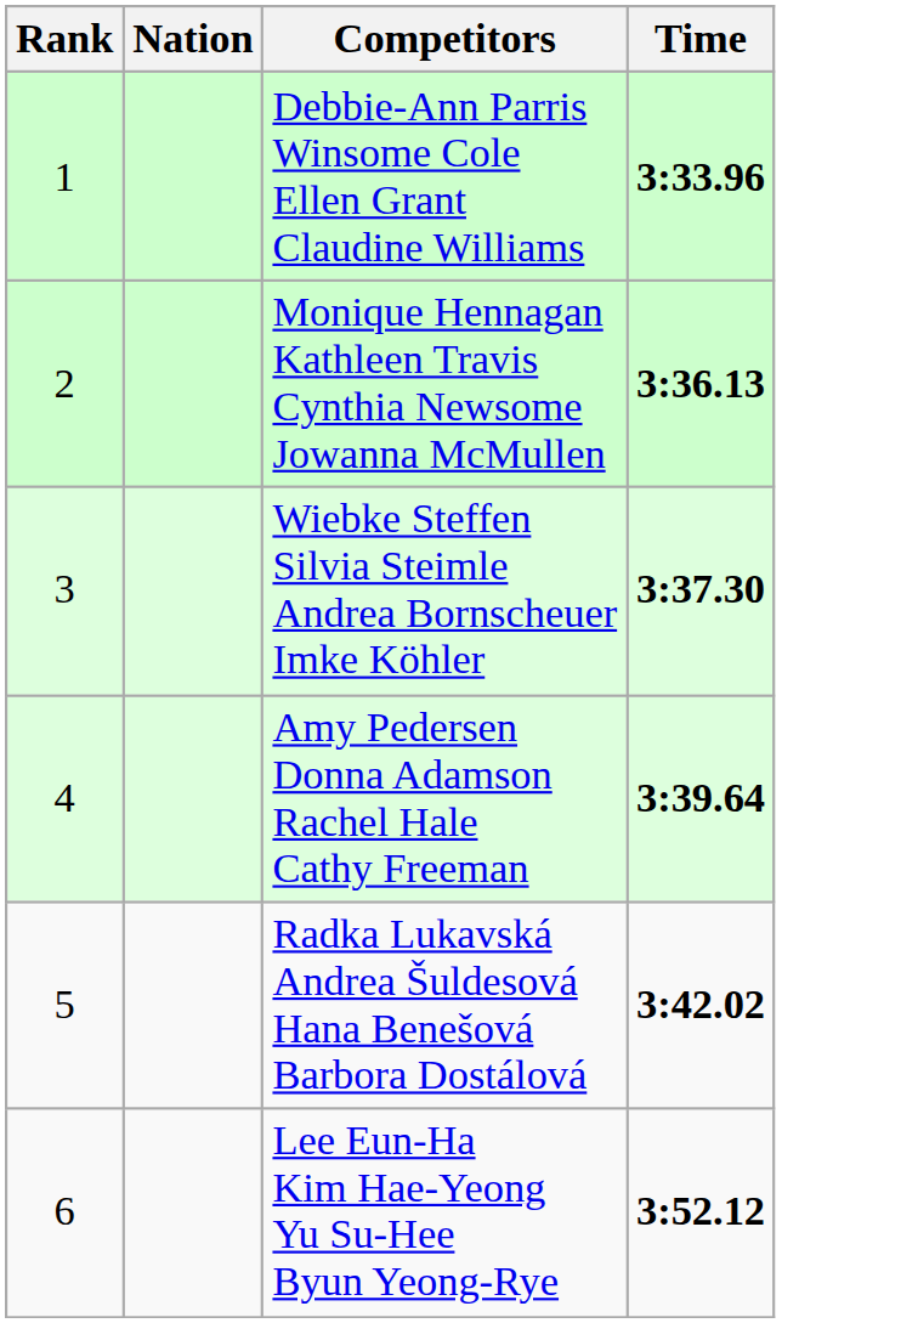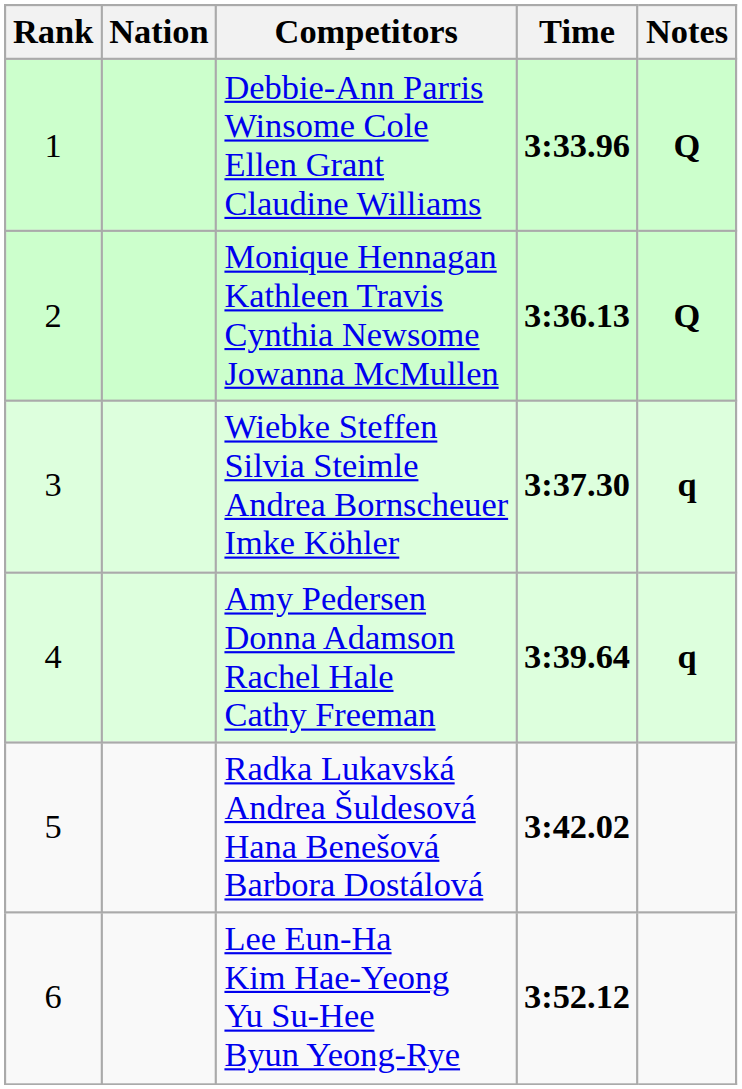 <table class="wikitable sortable" style="text-align:center">
 <tr>
 <th>Rank</th>
 <th>Nation</th>
 <th>Competitors</th>
 <th>Time</th>
+<th>Notes</th>
 </tr>
 <tr bgcolor=ccffcc>
 <td>1</td>
 <td align=left></td>
 <td align=left><a href='#'>Debbie-Ann Parris</a><br><a href='#'>Winsome Cole</a><br><a href='#'>Ellen Grant</a><br><a href='#'>Claudine Williams</a></td>
 <td><strong>3:33.96</strong></td>
+<td><strong>Q</strong></td>
 </tr>
 <tr bgcolor=ccffcc>
 <td>2</td>
 <td align=left></td>
 <td align=left><a href='#'>Monique Hennagan</a><br><a href='#'>Kathleen Travis</a><br><a href='#'>Cynthia Newsome</a><br><a href='#'>Jowanna McMullen</a></td>
 <td><strong>3:36.13</strong></td>
+<td><strong>Q</strong></td>
 </tr>
 <tr bgcolor=ddffdd>
 <td>3</td>
 <td align=left></td>
 <td align=left><a href='#'>Wiebke Steffen</a><br><a href='#'>Silvia Steimle</a><br><a href='#'>Andrea Bornscheuer</a><br><a href='#'>Imke Köhler</a></td>
 <td><strong>3:37.30</strong></td>
+<td><strong>q</strong></td>
 </tr>
 <tr bgcolor=ddffdd>
 <td>4</td>
 <td align=left></td>
 <td align=left><a href='#'>Amy Pedersen</a><br><a href='#'>Donna Adamson</a><br><a href='#'>Rachel Hale</a><br><a href='#'>Cathy Freeman</a></td>
 <td><strong>3:39.64</strong></td>
+<td><strong>q</strong></td>
 </tr>
 <tr>
 <td>5</td>
 <td align=left></td>
 <td align=left><a href='#'>Radka Lukavská</a><br><a href='#'>Andrea Šuldesová</a><br><a href='#'>Hana Benešová</a><br><a href='#'>Barbora Dostálová</a></td>
 <td><strong>3:42.02</strong></td>
+<td></td>
 </tr>
 <tr>
 <td>6</td>
 <td align=left></td>
 <td align=left><a href='#'>Lee Eun-Ha</a><br><a href='#'>Kim Hae-Yeong</a><br><a href='#'>Yu Su-Hee</a><br><a href='#'>Byun Yeong-Rye</a></td>
 <td><strong>3:52.12</strong></td>
+<td></td>
 </tr>
 </table>
